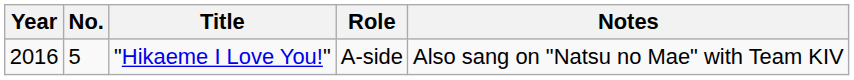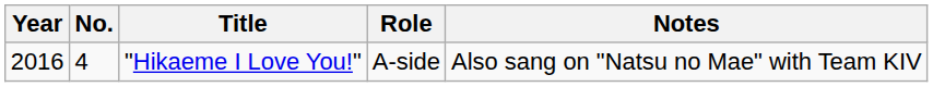 <table class="wikitable sortable">
 <tr>
 <th>Year</th>
 <th data-sort-type="number">No. </th>
 <th>Title </th>
 <th>Role </th>
 <th class="unsortable">Notes </th>
 </tr>
 <tr>
 <td rowspan="1">2016</td>
-<td>5</td>
+<td>4</td>
 <td>"<a href='#'>Hikaeme I Love You!</a>"</td>
 <td>A-side</td>
 <td>Also sang on "Natsu no Mae" with Team KIV</td>
 </tr>
 </table>
